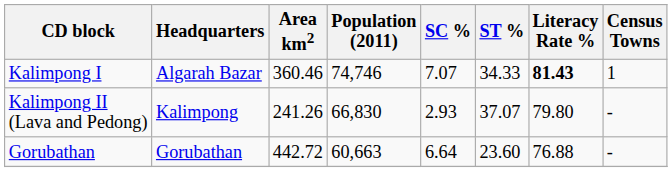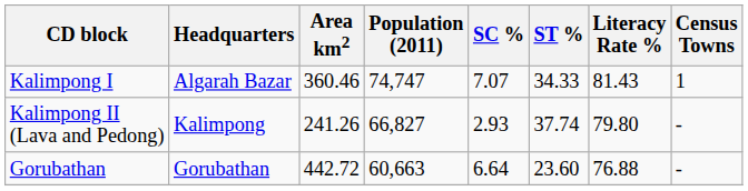 <table class="wikitable sortable">
 <tr>
 <th>CD block</th>
 <th>Headquarters</th>
 <th>Area<br>km<sup>2</sup></th>
 <th>Population<br>(2011)</th>
 <th><a href='#'>SC</a> %</th>
 <th><a href='#'>ST</a> %</th>
 <th>Literacy<br> Rate %</th>
 <th>Census<br>Towns</th>
 </tr>
 <tr>
 <td><a href='#'>Kalimpong I</a></td>
 <td><a href='#'>Algarah Bazar</a></td>
 <td>360.46</td>
-<td>74,746</td>
+<td>74,747</td>
 <td>7.07</td>
 <td>34.33</td>
-<td><strong>81.43</strong></td>
+<td>81.43</td>
 <td>1</td>
 </tr>
 <tr>
 <td><a href='#'>Kalimpong II</a><br>(Lava and Pedong)</td>
 <td><a href='#'>Kalimpong</a></td>
 <td>241.26</td>
-<td>66,830</td>
+<td>66,827</td>
 <td>2.93</td>
-<td>37.07</td>
+<td>37.74</td>
 <td>79.80</td>
 <td>-</td>
 </tr>
 <tr>
 <td><a href='#'>Gorubathan</a></td>
 <td><a href='#'>Gorubathan</a></td>
 <td>442.72</td>
 <td>60,663</td>
 <td>6.64</td>
 <td>23.60</td>
 <td>76.88</td>
 <td>-</td>
 </tr>
 <tr>
 </tr>
 </table>
